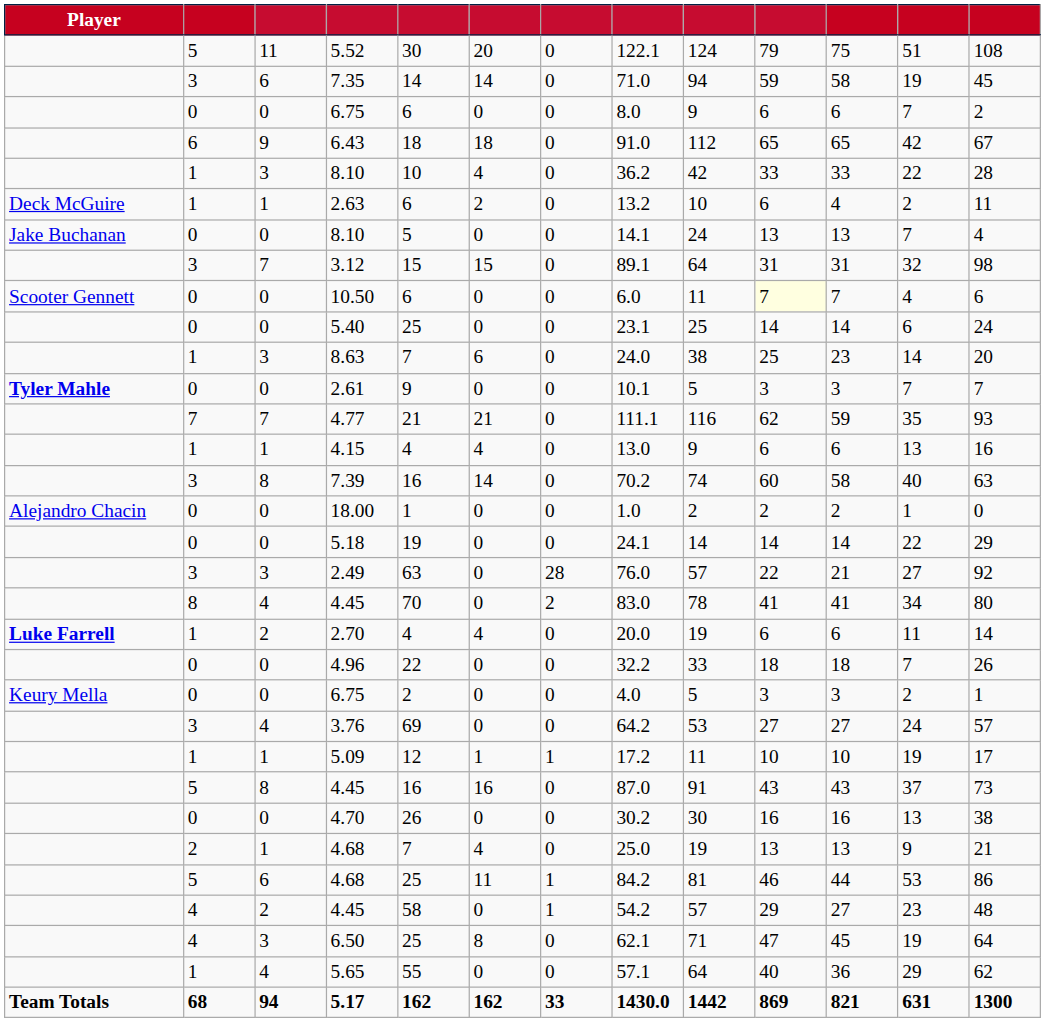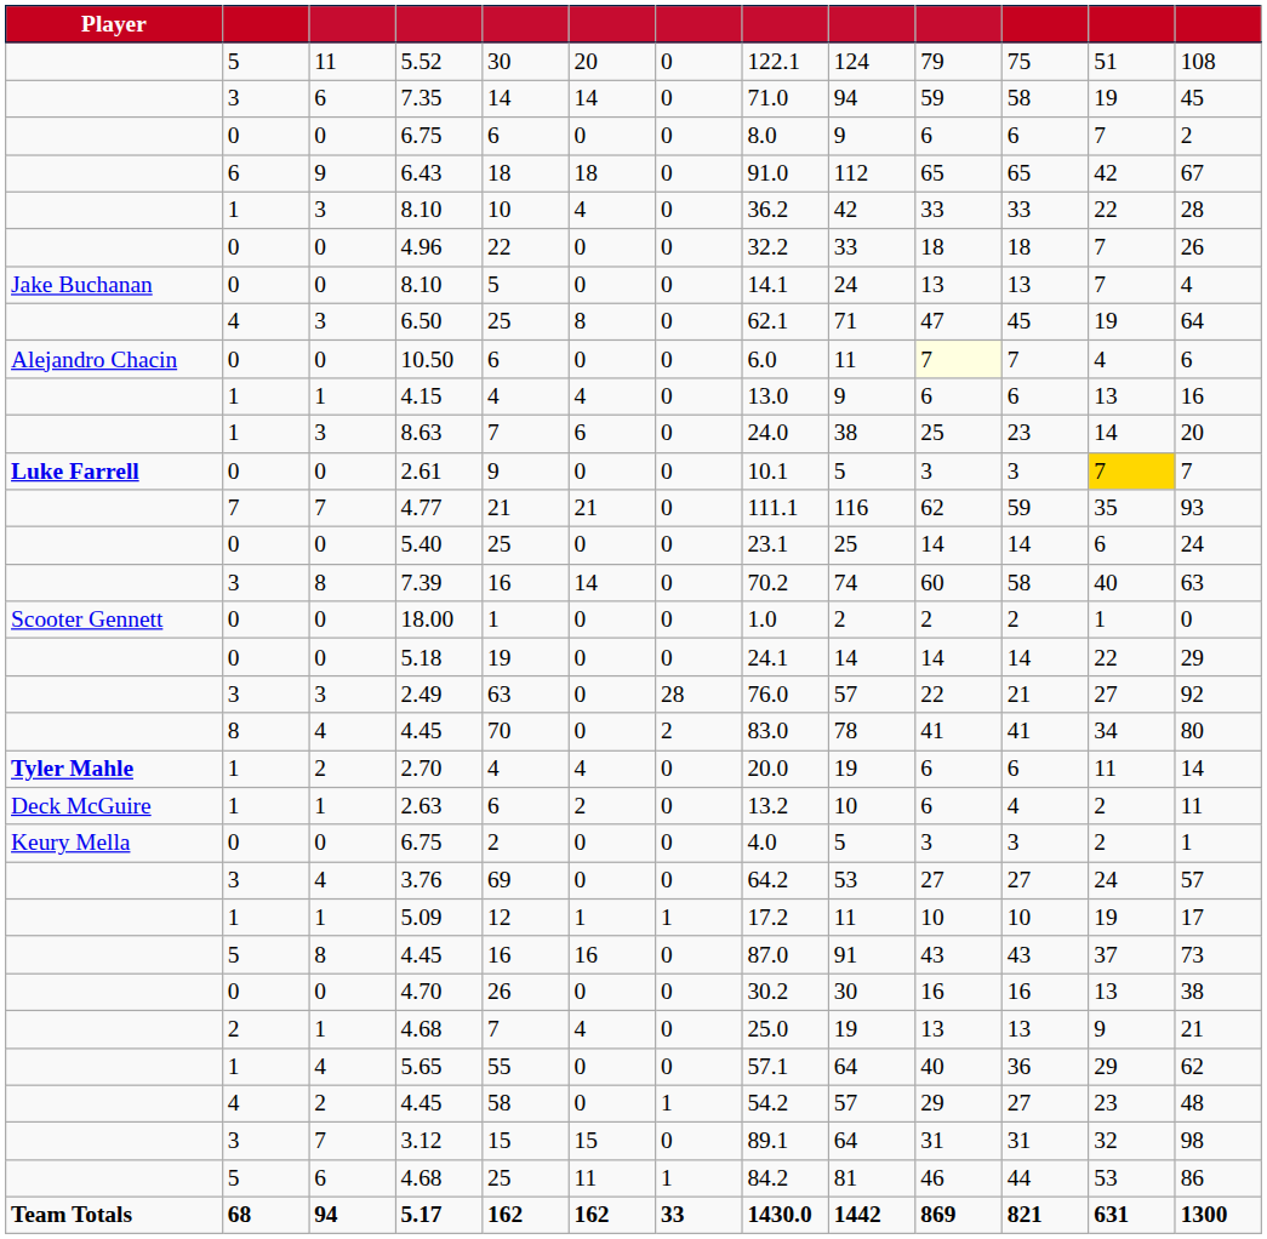 <table class="wikitable sortable">
 <tr>
 <th style="background:#C6011F; width:15%; color:#fff; border-top: 1px solid #024; border-bottom: 1px solid #024; border-left: 1px solid #024;">Player</th>
 <th style="background:#C6011F; width:6%; color:#fff; border-top: 1px solid #024; border-bottom: 1px solid #024; border-left: 1px solid #024;"></th>
 <th style="background:#c60c30; width:6%; color:#fff; border-top: 1px solid #024; border-bottom: 1px solid #024;"></th>
 <th style="background:#c60c30; width:6%; color:#fff; border-top: 1px solid #024; border-bottom: 1px solid #024;"></th>
 <th style="background:#c60c30; width:6%; color:#fff; border-top: 1px solid #024; border-bottom: 1px solid #024;"></th>
 <th style="background:#c60c30; width:6%; color:#fff; border-top: 1px solid #024; border-bottom: 1px solid #024;"></th>
 <th style="background:#c60c30; width:6%; color:#fff; border-top: 1px solid #024; border-bottom: 1px solid #024;"></th>
 <th style="background:#c60c30; width:6%; color:#fff; border-top: 1px solid #024; border-bottom: 1px solid #024;"></th>
 <th style="background:#c60c30; width:6%; color:#fff; border-top: 1px solid #024; border-bottom: 1px solid #024;"></th>
 <th style="background:#c60c30; width:6%; color:#fff; border-top: 1px solid #024; border-bottom: 1px solid #024;"></th>
 <th style="background:#C6011F; width:6%; color:#fff; border-top: 1px solid #024; border-bottom: 1px solid #024; border-left: 1px solid #024;"></th>
 <th style="background:#C6011F; width:6%; color:#fff; border-top: 1px solid #024; border-bottom: 1px solid #024; border-left: 1px solid #024;"></th>
 <th style="background:#C6011F; width:6%; color:#fff; border-top: 1px solid #024; border-bottom: 1px solid #024; border-left: 1px solid #024;"></th>
 </tr>
 <tr>
 <td align=left></td>
 <td>5</td>
 <td>11</td>
 <td>5.52</td>
 <td>30</td>
 <td>20</td>
 <td>0</td>
 <td>122.1</td>
 <td>124</td>
 <td>79</td>
 <td>75</td>
 <td>51</td>
 <td>108</td>
 </tr>
 <tr>
 <td align=left></td>
 <td>3</td>
 <td>6</td>
 <td>7.35</td>
 <td>14</td>
 <td>14</td>
 <td>0</td>
 <td>71.0</td>
 <td>94</td>
 <td>59</td>
 <td>58</td>
 <td>19</td>
 <td>45</td>
 </tr>
 <tr>
 <td align=left></td>
 <td>0</td>
 <td>0</td>
 <td>6.75</td>
 <td>6</td>
 <td>0</td>
 <td>0</td>
 <td>8.0</td>
 <td>9</td>
 <td>6</td>
 <td>6</td>
 <td>7</td>
 <td>2</td>
 </tr>
 <tr>
 <td align=left></td>
 <td>6</td>
 <td>9</td>
 <td>6.43</td>
 <td>18</td>
 <td>18</td>
 <td>0</td>
 <td>91.0</td>
 <td>112</td>
 <td>65</td>
 <td>65</td>
 <td>42</td>
 <td>67</td>
 </tr>
 <tr>
 <td align=left></td>
 <td>1</td>
 <td>3</td>
 <td>8.10</td>
 <td>10</td>
 <td>4</td>
 <td>0</td>
 <td>36.2</td>
 <td>42</td>
 <td>33</td>
 <td>33</td>
 <td>22</td>
 <td>28</td>
 </tr>
 <tr>
-<td align=left><a href='#'>Deck McGuire</a></td>
-<td>1</td>
-<td>1</td>
-<td>2.63</td>
-<td>6</td>
-<td>2</td>
+<td align=left><strong></strong></td>
 <td>0</td>
-<td>13.2</td>
-<td>10</td>
-<td>6</td>
-<td>4</td>
-<td>2</td>
-<td>11</td>
+<td>0</td>
+<td>4.96</td>
+<td>22</td>
+<td>0</td>
+<td>0</td>
+<td>32.2</td>
+<td>33</td>
+<td>18</td>
+<td>18</td>
+<td>7</td>
+<td>26</td>
 </tr>
 <tr>
 <td align=left><a href='#'>Jake Buchanan</a></td>
 <td>0</td>
 <td>0</td>
 <td>8.10</td>
 <td>5</td>
 <td>0</td>
 <td>0</td>
 <td>14.1</td>
 <td>24</td>
 <td>13</td>
 <td>13</td>
 <td>7</td>
 <td>4</td>
 </tr>
 <tr>
-<td style="text-align:left;"><strong></strong></td>
+<td style="text-align:left;"></td>
+<td>4</td>
 <td>3</td>
-<td>7</td>
-<td>3.12</td>
-<td>15</td>
-<td>15</td>
+<td>6.50</td>
+<td>25</td>
+<td>8</td>
 <td>0</td>
-<td>89.1</td>
+<td>62.1</td>
+<td>71</td>
+<td>47</td>
+<td>45</td>
+<td>19</td>
 <td>64</td>
-<td>31</td>
-<td>31</td>
-<td>32</td>
-<td>98</td>
 </tr>
 <tr>
-<td align=left><a href='#'>Scooter Gennett</a></td>
+<td align=left><a href='#'>Alejandro Chacin</a></td>
 <td>0</td>
 <td>0</td>
 <td>10.50</td>
 <td>6</td>
 <td>0</td>
 <td>0</td>
 <td>6.0</td>
 <td>11</td>
 <td style="background: lightyellow;">7</td>
 <td>7</td>
 <td>4</td>
 <td>6</td>
 </tr>
 <tr>
-<td align=left></td>
+<td style="text-align:left;"></td>
+<td>1</td>
+<td>1</td>
+<td>4.15</td>
+<td>4</td>
+<td>4</td>
 <td>0</td>
-<td>0</td>
-<td>5.40</td>
-<td>25</td>
-<td>0</td>
-<td>0</td>
-<td>23.1</td>
-<td>25</td>
-<td>14</td>
-<td>14</td>
+<td>13.0</td>
+<td>9</td>
 <td>6</td>
-<td>24</td>
+<td>6</td>
+<td>13</td>
+<td>16</td>
 </tr>
 <tr>
 <td align=left></td>
 <td>1</td>
 <td>3</td>
 <td>8.63</td>
 <td>7</td>
 <td>6</td>
 <td>0</td>
 <td>24.0</td>
 <td>38</td>
 <td>25</td>
 <td>23</td>
 <td>14</td>
 <td>20</td>
 </tr>
 <tr>
-<td align=left><strong><a href='#'>Tyler Mahle</a></strong></td>
+<td align=left><strong><a href='#'>Luke Farrell</a></strong></td>
 <td>0</td>
 <td>0</td>
 <td>2.61</td>
 <td>9</td>
 <td>0</td>
 <td>0</td>
 <td>10.1</td>
 <td>5</td>
 <td>3</td>
 <td>3</td>
-<td>7</td>
+<td style="background: gold;">7</td>
 <td>7</td>
 </tr>
 <tr>
 <td align=left></td>
 <td>7</td>
 <td>7</td>
 <td>4.77</td>
 <td>21</td>
 <td>21</td>
 <td>0</td>
 <td>111.1</td>
 <td>116</td>
 <td>62</td>
 <td>59</td>
 <td>35</td>
 <td>93</td>
 </tr>
 <tr>
-<td style="text-align:left;"></td>
-<td>1</td>
-<td>1</td>
-<td>4.15</td>
-<td>4</td>
-<td>4</td>
+<td align=left></td>
 <td>0</td>
-<td>13.0</td>
-<td>9</td>
+<td>0</td>
+<td>5.40</td>
+<td>25</td>
+<td>0</td>
+<td>0</td>
+<td>23.1</td>
+<td>25</td>
+<td>14</td>
+<td>14</td>
 <td>6</td>
-<td>6</td>
-<td>13</td>
-<td>16</td>
+<td>24</td>
 </tr>
 <tr>
 <td align=left><strong></strong></td>
 <td>3</td>
 <td>8</td>
 <td>7.39</td>
 <td>16</td>
 <td>14</td>
 <td>0</td>
 <td>70.2</td>
 <td>74</td>
 <td>60</td>
 <td>58</td>
 <td>40</td>
 <td>63</td>
 </tr>
 <tr>
-<td align=left><a href='#'>Alejandro Chacin</a></td>
+<td align=left><a href='#'>Scooter Gennett</a></td>
 <td>0</td>
 <td>0</td>
 <td>18.00</td>
 <td>1</td>
 <td>0</td>
 <td>0</td>
 <td>1.0</td>
 <td>2</td>
 <td>2</td>
 <td>2</td>
 <td>1</td>
 <td>0</td>
 </tr>
 <tr>
 <td style="text-align:left;"></td>
 <td>0</td>
 <td>0</td>
 <td>5.18</td>
 <td>19</td>
 <td>0</td>
 <td>0</td>
 <td>24.1</td>
 <td>14</td>
 <td>14</td>
 <td>14</td>
 <td>22</td>
 <td>29</td>
 </tr>
 <tr>
 <td align=left><strong></strong></td>
 <td>3</td>
 <td>3</td>
 <td>2.49</td>
 <td>63</td>
 <td>0</td>
 <td>28</td>
 <td>76.0</td>
 <td>57</td>
 <td>22</td>
 <td>21</td>
 <td>27</td>
 <td>92</td>
 </tr>
 <tr>
 <td align=left><strong></strong></td>
 <td>8</td>
 <td>4</td>
 <td>4.45</td>
 <td>70</td>
 <td>0</td>
 <td>2</td>
 <td>83.0</td>
 <td>78</td>
 <td>41</td>
 <td>41</td>
 <td>34</td>
 <td>80</td>
 </tr>
 <tr>
-<td align=left><strong><a href='#'>Luke Farrell</a></strong></td>
+<td align=left><strong><a href='#'>Tyler Mahle</a></strong></td>
 <td>1</td>
 <td>2</td>
 <td>2.70</td>
 <td>4</td>
 <td>4</td>
 <td>0</td>
 <td>20.0</td>
 <td>19</td>
 <td>6</td>
 <td>6</td>
 <td>11</td>
 <td>14</td>
 </tr>
 <tr>
-<td align=left><strong></strong></td>
+<td align=left><a href='#'>Deck McGuire</a></td>
+<td>1</td>
+<td>1</td>
+<td>2.63</td>
+<td>6</td>
+<td>2</td>
 <td>0</td>
-<td>0</td>
-<td>4.96</td>
-<td>22</td>
-<td>0</td>
-<td>0</td>
-<td>32.2</td>
-<td>33</td>
-<td>18</td>
-<td>18</td>
-<td>7</td>
-<td>26</td>
+<td>13.2</td>
+<td>10</td>
+<td>6</td>
+<td>4</td>
+<td>2</td>
+<td>11</td>
 </tr>
 <tr>
 <td align=left><a href='#'>Keury Mella</a></td>
 <td>0</td>
 <td>0</td>
 <td>6.75</td>
 <td>2</td>
 <td>0</td>
 <td>0</td>
 <td>4.0</td>
 <td>5</td>
 <td>3</td>
 <td>3</td>
 <td>2</td>
 <td>1</td>
 </tr>
 <tr>
 <td align=left><strong></strong></td>
 <td>3</td>
 <td>4</td>
 <td>3.76</td>
 <td>69</td>
 <td>0</td>
 <td>0</td>
 <td>64.2</td>
 <td>53</td>
 <td>27</td>
 <td>27</td>
 <td>24</td>
 <td>57</td>
 </tr>
 <tr>
 <td align=left></td>
 <td>1</td>
 <td>1</td>
 <td>5.09</td>
 <td>12</td>
 <td>1</td>
 <td>1</td>
 <td>17.2</td>
 <td>11</td>
 <td>10</td>
 <td>10</td>
 <td>19</td>
 <td>17</td>
 </tr>
 <tr>
 <td align=left></td>
 <td>5</td>
 <td>8</td>
 <td>4.45</td>
 <td>16</td>
 <td>16</td>
 <td>0</td>
 <td>87.0</td>
 <td>91</td>
 <td>43</td>
 <td>43</td>
 <td>37</td>
 <td>73</td>
 </tr>
 <tr>
 <td align=left></td>
 <td>0</td>
 <td>0</td>
 <td>4.70</td>
 <td>26</td>
 <td>0</td>
 <td>0</td>
 <td>30.2</td>
 <td>30</td>
 <td>16</td>
 <td>16</td>
 <td>13</td>
 <td>38</td>
 </tr>
 <tr>
 <td style="text-align:left;"><strong></strong></td>
 <td>2</td>
 <td>1</td>
 <td>4.68</td>
 <td>7</td>
 <td>4</td>
 <td>0</td>
 <td>25.0</td>
 <td>19</td>
 <td>13</td>
 <td>13</td>
 <td>9</td>
 <td>21</td>
 </tr>
 <tr>
-<td align=left><strong></strong></td>
-<td>5</td>
-<td>6</td>
-<td>4.68</td>
-<td>25</td>
-<td>11</td>
+<td align=left></td>
 <td>1</td>
-<td>84.2</td>
-<td>81</td>
-<td>46</td>
-<td>44</td>
-<td>53</td>
-<td>86</td>
+<td>4</td>
+<td>5.65</td>
+<td>55</td>
+<td>0</td>
+<td>0</td>
+<td>57.1</td>
+<td>64</td>
+<td>40</td>
+<td>36</td>
+<td>29</td>
+<td>62</td>
 </tr>
 <tr>
 <td align=left></td>
 <td>4</td>
 <td>2</td>
 <td>4.45</td>
 <td>58</td>
 <td>0</td>
 <td>1</td>
 <td>54.2</td>
 <td>57</td>
 <td>29</td>
 <td>27</td>
 <td>23</td>
 <td>48</td>
 </tr>
 <tr>
-<td style="text-align:left;"></td>
-<td>4</td>
+<td style="text-align:left;"><strong></strong></td>
 <td>3</td>
-<td>6.50</td>
-<td>25</td>
-<td>8</td>
+<td>7</td>
+<td>3.12</td>
+<td>15</td>
+<td>15</td>
 <td>0</td>
-<td>62.1</td>
-<td>71</td>
-<td>47</td>
-<td>45</td>
-<td>19</td>
+<td>89.1</td>
 <td>64</td>
+<td>31</td>
+<td>31</td>
+<td>32</td>
+<td>98</td>
 </tr>
 <tr>
-<td align=left></td>
+<td align=left><strong></strong></td>
+<td>5</td>
+<td>6</td>
+<td>4.68</td>
+<td>25</td>
+<td>11</td>
 <td>1</td>
-<td>4</td>
-<td>5.65</td>
-<td>55</td>
-<td>0</td>
-<td>0</td>
-<td>57.1</td>
-<td>64</td>
-<td>40</td>
-<td>36</td>
-<td>29</td>
-<td>62</td>
+<td>84.2</td>
+<td>81</td>
+<td>46</td>
+<td>44</td>
+<td>53</td>
+<td>86</td>
 </tr>
 <tr>
 <td align=left><strong>Team Totals</strong></td>
 <td><strong>68</strong></td>
 <td><strong>94</strong></td>
 <td><strong>5.17</strong></td>
 <td><strong>162</strong></td>
 <td><strong>162</strong></td>
 <td><strong>33</strong></td>
 <td><strong>1430.0</strong></td>
 <td><strong>1442</strong></td>
 <td><strong>869</strong></td>
 <td><strong>821</strong></td>
 <td><strong>631</strong></td>
 <td><strong>1300</strong></td>
 </tr>
 </table>
